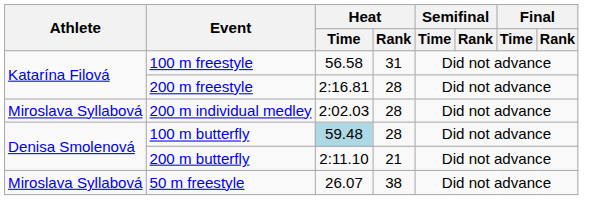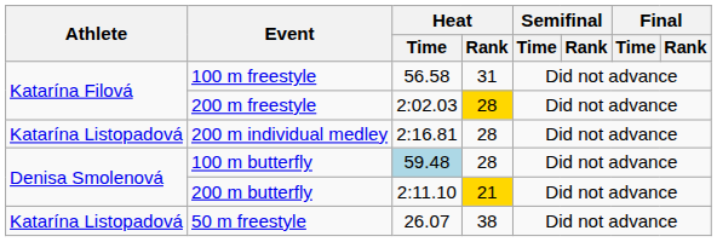 <table class=wikitable style="font-size:90%">
 <tr>
 <th rowspan="2">Athlete</th>
 <th rowspan="2">Event</th>
 <th colspan="2">Heat</th>
 <th colspan="2">Semifinal</th>
 <th colspan="2">Final</th>
 </tr>
 <tr style="font-size:95%">
 <th>Time</th>
 <th>Rank</th>
 <th>Time</th>
 <th>Rank</th>
 <th>Time</th>
 <th>Rank</th>
 </tr>
 <tr align=center>
 <td align=left rowspan=2><a href='#'>Katarína Filová</a></td>
 <td align=left><a href='#'>100 m freestyle</a></td>
 <td>56.58</td>
 <td>31</td>
 <td colspan=4>Did not advance</td>
 </tr>
 <tr align=center>
 <td align=left><a href='#'>200 m freestyle</a></td>
-<td>2:16.81</td>
-<td>28</td>
+<td>2:02.03</td>
+<td style="background: gold;">28</td>
 <td colspan=4>Did not advance</td>
 </tr>
 <tr align=center>
-<td align=left><a href='#'>Miroslava Syllabová</a></td>
+<td align=left><a href='#'>Katarína Listopadová</a></td>
 <td align=left><a href='#'>200 m individual medley</a></td>
-<td>2:02.03</td>
+<td>2:16.81</td>
 <td>28</td>
 <td colspan=4>Did not advance</td>
 </tr>
 <tr align=center>
 <td align=left rowspan=2><a href='#'>Denisa Smolenová</a></td>
 <td align=left><a href='#'>100 m butterfly</a></td>
 <td style="background: lightblue;">59.48</td>
 <td>28</td>
 <td colspan=4>Did not advance</td>
 </tr>
 <tr align=center>
 <td align=left><a href='#'>200 m butterfly</a></td>
 <td>2:11.10</td>
-<td>21</td>
+<td style="background: gold;">21</td>
 <td colspan=4>Did not advance</td>
 </tr>
 <tr align=center>
-<td align=left><a href='#'>Miroslava Syllabová</a></td>
+<td align=left><a href='#'>Katarína Listopadová</a></td>
 <td align=left><a href='#'>50 m freestyle</a></td>
 <td>26.07</td>
 <td>38</td>
 <td colspan=4>Did not advance</td>
 </tr>
 </table>
